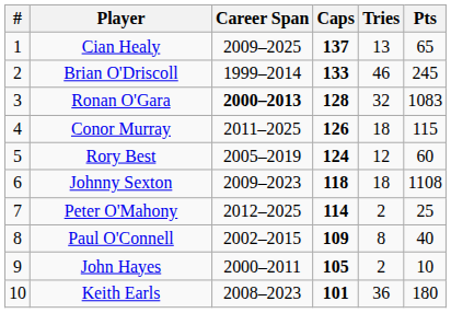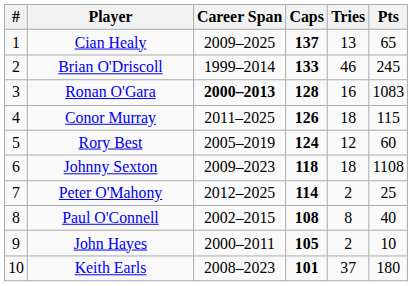 <table class="wikitable sortable" style="font-size:100%; text-align:center;">
 <tr>
 <th>#</th>
 <th style="width:160px;">Player</th>
 <th>Career Span</th>
 <th>Caps</th>
 <th>Tries</th>
 <th>Pts</th>
 </tr>
 <tr>
 <td>1</td>
 <td><a href='#'>Cian Healy</a></td>
 <td>2009–2025</td>
 <td><strong>137</strong></td>
 <td>13</td>
 <td>65</td>
 </tr>
 <tr>
 <td>2</td>
 <td><a href='#'>Brian O'Driscoll</a></td>
 <td>1999–2014</td>
 <td><strong>133</strong></td>
 <td>46</td>
 <td>245</td>
 </tr>
 <tr>
 <td>3</td>
 <td><a href='#'>Ronan O'Gara</a></td>
 <td><strong>2000–2013</strong></td>
 <td><strong>128</strong></td>
-<td>32</td>
+<td>16</td>
 <td>1083</td>
 </tr>
 <tr>
 <td>4</td>
 <td><a href='#'>Conor Murray</a></td>
 <td>2011–2025</td>
 <td><strong>126</strong></td>
 <td>18</td>
 <td>115</td>
 </tr>
 <tr>
 <td>5</td>
 <td><a href='#'>Rory Best</a></td>
 <td>2005–2019</td>
 <td><strong>124</strong></td>
 <td>12</td>
 <td>60</td>
 </tr>
 <tr>
 <td>6</td>
 <td><a href='#'>Johnny Sexton</a></td>
 <td>2009–2023</td>
 <td><strong>118</strong></td>
 <td>18</td>
 <td>1108</td>
 </tr>
 <tr>
 <td>7</td>
 <td><a href='#'>Peter O'Mahony</a></td>
 <td>2012–2025</td>
 <td><strong>114</strong></td>
 <td>2</td>
 <td>25</td>
 </tr>
 <tr>
 <td>8</td>
 <td><a href='#'>Paul O'Connell</a></td>
 <td>2002–2015</td>
-<td><strong>109</strong></td>
+<td><strong>108</strong></td>
 <td>8</td>
 <td>40</td>
 </tr>
 <tr>
 <td>9</td>
 <td><a href='#'>John Hayes</a></td>
 <td>2000–2011</td>
 <td><strong>105</strong></td>
 <td>2</td>
 <td>10</td>
 </tr>
 <tr>
 <td>10</td>
 <td><a href='#'>Keith Earls</a></td>
 <td>2008–2023</td>
 <td><strong>101</strong></td>
-<td>36</td>
+<td>37</td>
 <td>180</td>
 </tr>
 </table>
